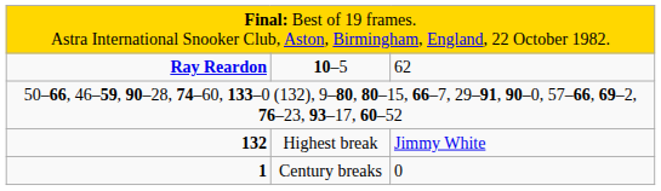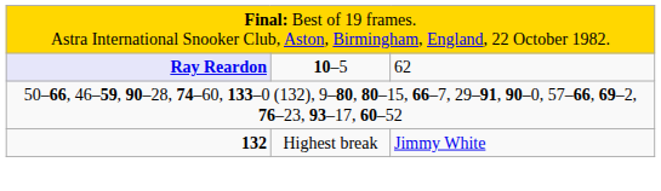 <table class="wikitable" style="font-size: 95%; margin: 1em auto 1em auto;">
 <tr>
 <td colspan="3" align="center" bgcolor="#ffd700"><strong>Final:</strong> Best of 19 frames.<br>Astra International Snooker Club, <a href='#'>Aston</a>, <a href='#'>Birmingham</a>, <a href='#'>England</a>, 22 October 1982.</td>
 </tr>
 <tr>
-<td width="230" align="right"><strong><a href='#'>Ray Reardon</a></strong> <br></td>
+<td width="230" align="right" style="background: lavender;"><strong><a href='#'>Ray Reardon</a></strong> <br></td>
 <td width="100" align="center"><strong>10</strong>–5</td>
 <td>62</td>
 </tr>
 <tr>
 <td colspan="3" align="center" style="font-size: 100%">50–<strong>66</strong>, 46–<strong>59</strong>, <strong>90</strong>–28, <strong>74</strong>–60, <strong>133</strong>–0 (132), 9–<strong>80</strong>, <strong>80</strong>–15, <strong>66</strong>–7, 29–<strong>91</strong>, <strong>90</strong>–0, 57–<strong>66</strong>, <strong>69</strong>–2, <strong>76</strong>–23, <strong>93</strong>–17, <strong>60</strong>–52</td>
 </tr>
 <tr>
 <td align="right"><strong>132</strong></td>
 <td align="center">Highest break</td>
 <td width="230"><a href='#'>Jimmy White</a> <br></td>
 </tr>
-<tr>
-<td align="right"><strong>1</strong></td>
-<td align="center">Century breaks</td>
-<td>0</td>
-</tr>
 </table>
